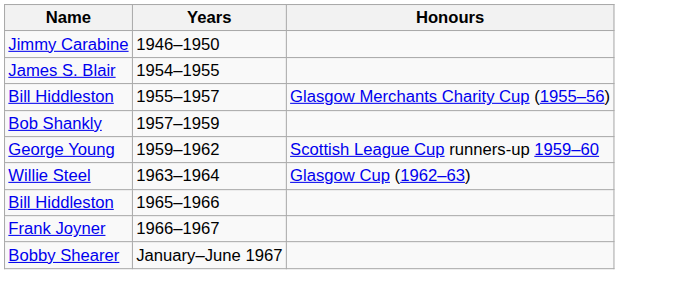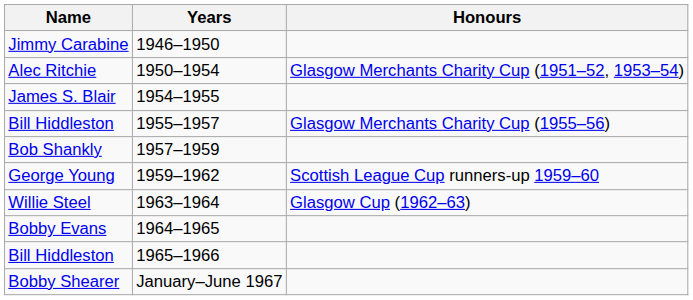 <table class="wikitable">
 <tr>
 <th scope="col">Name</th>
 <th scope="col">Years</th>
 <th scope="col">Honours</th>
 </tr>
 <tr>
 <td><a href='#'>Jimmy Carabine</a></td>
 <td>1946–1950</td>
 <td></td>
+</tr>
+<tr>
+<td><a href='#'>Alec Ritchie</a></td>
+<td>1950–1954</td>
+<td><a href='#'>Glasgow Merchants Charity Cup</a> (<a href='#'>1951–52</a>, <a href='#'>1953–54</a>)</td>
 </tr>
 <tr>
 <td><a href='#'>James S. Blair</a></td>
 <td>1954–1955</td>
 <td></td>
 </tr>
 <tr>
 <td><a href='#'>Bill Hiddleston</a></td>
 <td>1955–1957</td>
 <td><a href='#'>Glasgow Merchants Charity Cup</a> (<a href='#'>1955–56</a>)</td>
 </tr>
 <tr>
 <td><a href='#'>Bob Shankly</a></td>
 <td>1957–1959</td>
 <td></td>
 </tr>
 <tr>
 <td><a href='#'>George Young</a></td>
 <td>1959–1962</td>
 <td><a href='#'>Scottish League Cup</a> runners-up <a href='#'>1959–60</a></td>
 </tr>
 <tr>
 <td><a href='#'>Willie Steel</a></td>
 <td>1963–1964</td>
 <td><a href='#'>Glasgow Cup</a> (<a href='#'>1962–63</a>)</td>
 </tr>
 <tr>
-<td><a href='#'>Bill Hiddleston</a></td>
-<td>1965–1966</td>
+<td><a href='#'>Bobby Evans</a></td>
+<td>1964–1965</td>
 <td></td>
 </tr>
 <tr>
-<td><a href='#'>Frank Joyner</a></td>
-<td>1966–1967</td>
+<td><a href='#'>Bill Hiddleston</a></td>
+<td>1965–1966</td>
 <td></td>
 </tr>
 <tr>
 <td><a href='#'>Bobby Shearer</a></td>
 <td>January–June 1967</td>
 <td></td>
 </tr>
 </table>
